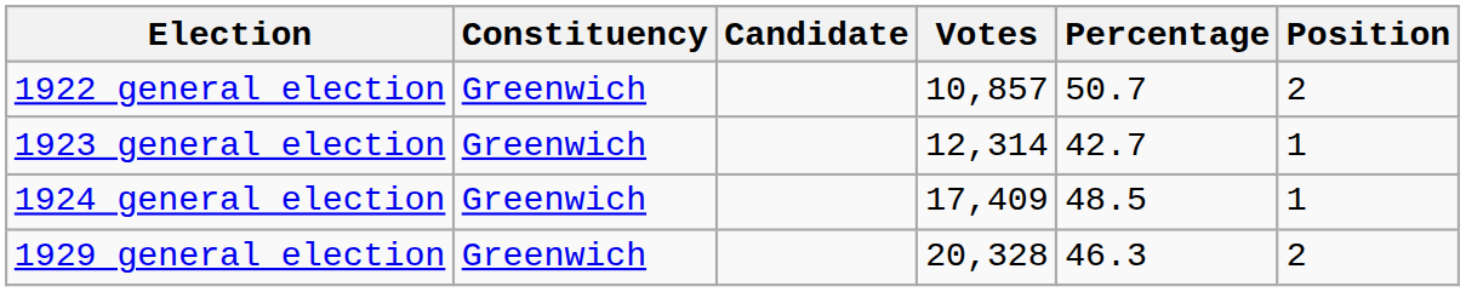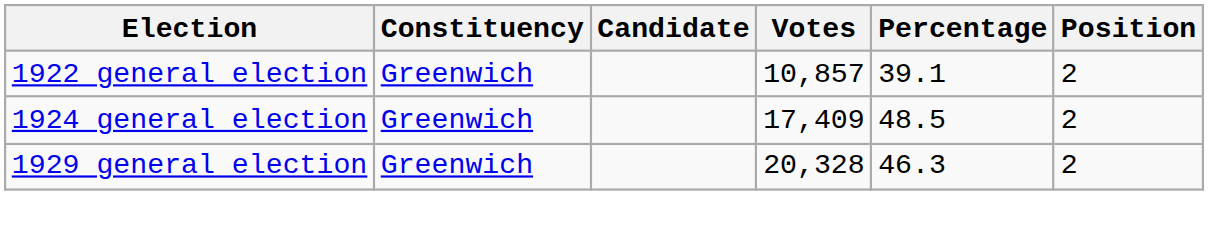 <table class="wikitable sortable">
 <tr>
 <th>Election</th>
 <th>Constituency</th>
 <th>Candidate</th>
 <th>Votes</th>
 <th>Percentage</th>
 <th>Position</th>
 </tr>
 <tr>
 <td><a href='#'>1922 general election</a></td>
 <td><a href='#'>Greenwich</a></td>
 <td></td>
 <td>10,857</td>
-<td>50.7</td>
+<td>39.1</td>
 <td>2</td>
-</tr>
-<tr>
-<td><a href='#'>1923 general election</a></td>
-<td><a href='#'>Greenwich</a></td>
-<td></td>
-<td>12,314</td>
-<td>42.7</td>
-<td>1</td>
 </tr>
 <tr>
 <td><a href='#'>1924 general election</a></td>
 <td><a href='#'>Greenwich</a></td>
 <td></td>
 <td>17,409</td>
 <td>48.5</td>
-<td>1</td>
+<td>2</td>
 </tr>
 <tr>
 <td><a href='#'>1929 general election</a></td>
 <td><a href='#'>Greenwich</a></td>
 <td></td>
 <td>20,328</td>
 <td>46.3</td>
 <td>2</td>
 </tr>
 </table>
